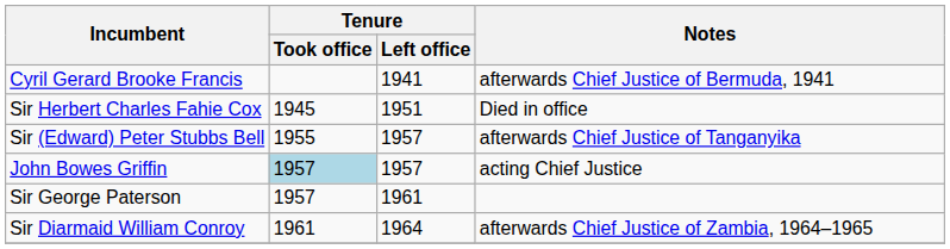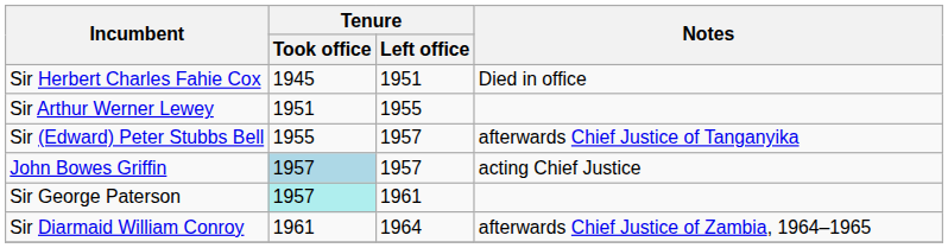 <table class="wikitable" style="font-size:85%;text-align:left">
 <tr>
 <th rowspan="2">Incumbent</th>
 <th colspan="2">Tenure</th>
 <th rowspan="2" width=50%>Notes</th>
 </tr>
 <tr>
 <th>Took office</th>
 <th>Left office</th>
 </tr>
 <tr>
-<td><a href='#'>Cyril Gerard Brooke Francis</a></td>
-<td></td>
-<td>1941</td>
-<td>afterwards <a href='#'>Chief Justice of Bermuda</a>, 1941</td>
-</tr>
-<tr>
 <td>Sir <a href='#'>Herbert Charles Fahie Cox</a></td>
 <td>1945</td>
 <td>1951</td>
 <td>Died in office</td>
+</tr>
+<tr>
+<td>Sir <a href='#'>Arthur Werner Lewey</a></td>
+<td>1951</td>
+<td>1955</td>
+<td></td>
 </tr>
 <tr>
 <td>Sir <a href='#'>(Edward) Peter Stubbs Bell</a></td>
 <td>1955</td>
 <td>1957</td>
 <td>afterwards <a href='#'>Chief Justice of Tanganyika</a></td>
 </tr>
 <tr>
 <td><a href='#'>John Bowes Griffin</a></td>
 <td style="background: lightblue;">1957</td>
 <td>1957</td>
 <td>acting Chief Justice</td>
 </tr>
 <tr>
 <td>Sir George Paterson</td>
-<td>1957</td>
+<td style="background: paleturquoise;">1957</td>
 <td>1961</td>
 <td></td>
 </tr>
 <tr>
 <td>Sir <a href='#'>Diarmaid William Conroy</a></td>
 <td>1961</td>
 <td>1964</td>
 <td>afterwards <a href='#'>Chief Justice of Zambia</a>, 1964–1965</td>
 </tr>
 <tr>
 </tr>
 </table>
